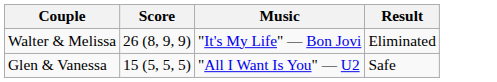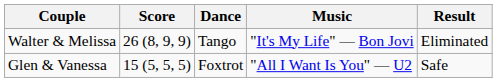 <table class="wikitable sortable">
 <tr>
 <th rowspan="1">Couple</th>
 <th colspan="1">Score</th>
+<th rowspan="1">Dance</th>
 <th rowspan="1">Music</th>
 <th rowspan="1">Result</th>
 </tr>
 <tr>
 <td>Walter & Melissa</td>
 <td>26 (8, 9, 9)</td>
+<td>Tango</td>
 <td>"<a href='#'>It's My Life</a>" — <a href='#'>Bon Jovi</a></td>
 <td>Eliminated</td>
 </tr>
 <tr>
 <td>Glen & Vanessa</td>
 <td>15 (5, 5, 5)</td>
+<td>Foxtrot</td>
 <td>"<a href='#'>All I Want Is You</a>" — <a href='#'>U2</a></td>
 <td>Safe</td>
 </tr>
 </table>
